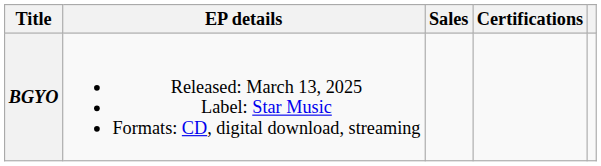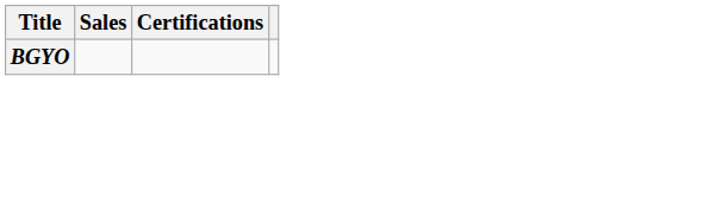 <table class="wikitable plainrowheaders" style="text-align:center;">
 <tr>
 <th>Title</th>
-<th>EP details</th>
 <th>Sales</th>
 <th>Certifications</th>
 <th></th>
 </tr>
 <tr>
 <th scope="row"><em>BGYO</em></th>
-<td><br><ul><li>Released: March 13, 2025</li><li>Label: <a href='#'>Star Music</a></li><li>Formats: <a href='#'>CD</a>, digital download, streaming</li></ul></td>
 <td></td>
 <td></td>
 <td></td>
 </tr>
 </table>
